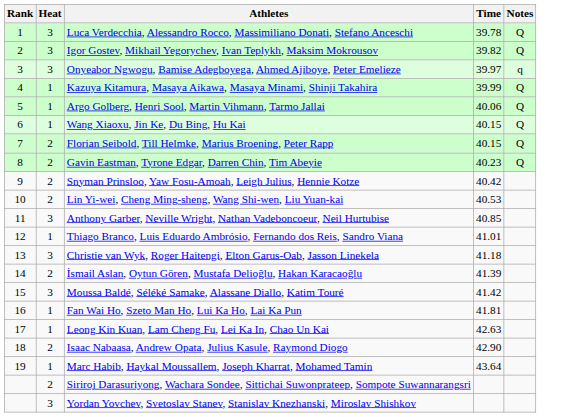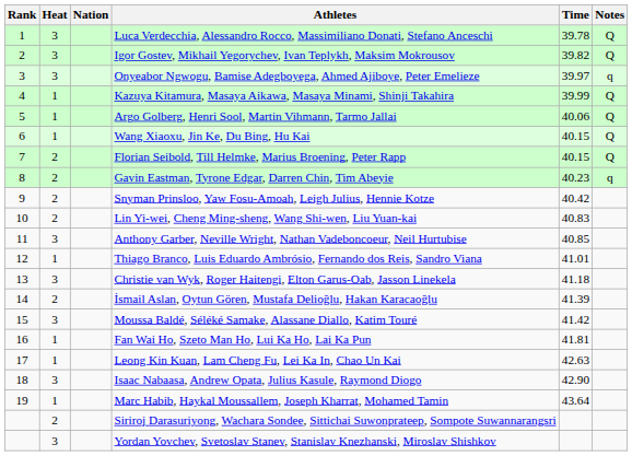 <table class="wikitable sortable" style="text-align:center;font-size:95%">
 <tr>
 <th>Rank</th>
 <th>Heat</th>
+<th>Nation</th>
 <th>Athletes</th>
 <th>Time</th>
 <th>Notes</th>
 </tr>
 <tr bgcolor=ccffcc>
 <td>1</td>
 <td>3</td>
+<td align=left></td>
 <td align=left><a href='#'>Luca Verdecchia</a>, <a href='#'>Alessandro Rocco</a>, <a href='#'>Massimiliano Donati</a>, <a href='#'>Stefano Anceschi</a></td>
 <td>39.78</td>
 <td>Q</td>
 </tr>
 <tr bgcolor=ccffcc>
 <td>2</td>
 <td>3</td>
+<td align=left></td>
 <td align=left><a href='#'>Igor Gostev</a>, <a href='#'>Mikhail Yegorychev</a>, <a href='#'>Ivan Teplykh</a>, <a href='#'>Maksim Mokrousov</a></td>
 <td>39.82</td>
 <td>Q</td>
 </tr>
 <tr bgcolor=ddffdd>
 <td>3</td>
 <td>3</td>
+<td align=left></td>
 <td align=left><a href='#'>Onyeabor Ngwogu</a>, <a href='#'>Bamise Adegboyega</a>, <a href='#'>Ahmed Ajiboye</a>, <a href='#'>Peter Emelieze</a></td>
 <td>39.97</td>
 <td>q</td>
 </tr>
 <tr bgcolor=ccffcc>
 <td>4</td>
 <td>1</td>
+<td align=left></td>
 <td align=left><a href='#'>Kazuya Kitamura</a>, <a href='#'>Masaya Aikawa</a>, <a href='#'>Masaya Minami</a>, <a href='#'>Shinji Takahira</a></td>
 <td>39.99</td>
 <td>Q</td>
 </tr>
 <tr bgcolor=ccffcc>
 <td>5</td>
 <td>1</td>
+<td align=left></td>
 <td align=left><a href='#'>Argo Golberg</a>, <a href='#'>Henri Sool</a>, <a href='#'>Martin Vihmann</a>, <a href='#'>Tarmo Jallai</a></td>
 <td>40.06</td>
 <td>Q</td>
 </tr>
 <tr bgcolor=ddffdd>
 <td>6</td>
 <td>1</td>
+<td align=left></td>
 <td align=left><a href='#'>Wang Xiaoxu</a>, <a href='#'>Jin Ke</a>, <a href='#'>Du Bing</a>, <a href='#'>Hu Kai</a></td>
 <td>40.15</td>
 <td>Q</td>
 </tr>
 <tr bgcolor=ccffcc>
 <td>7</td>
 <td>2</td>
+<td align=left></td>
 <td align=left><a href='#'>Florian Seibold</a>, <a href='#'>Till Helmke</a>, <a href='#'>Marius Broening</a>, <a href='#'>Peter Rapp</a></td>
 <td>40.15</td>
 <td>Q</td>
 </tr>
 <tr bgcolor=ccffcc>
 <td>8</td>
 <td>2</td>
+<td align=left></td>
 <td align=left><a href='#'>Gavin Eastman</a>, <a href='#'>Tyrone Edgar</a>, <a href='#'>Darren Chin</a>, <a href='#'>Tim Abeyie</a></td>
 <td>40.23</td>
-<td>Q</td>
+<td>q</td>
 </tr>
 <tr>
 <td>9</td>
 <td>2</td>
+<td align=left></td>
 <td align=left><a href='#'>Snyman Prinsloo</a>, <a href='#'>Yaw Fosu-Amoah</a>, <a href='#'>Leigh Julius</a>, <a href='#'>Hennie Kotze</a></td>
 <td>40.42</td>
 <td></td>
 </tr>
 <tr>
 <td>10</td>
 <td>2</td>
+<td align=left></td>
 <td align=left><a href='#'>Lin Yi-wei</a>, <a href='#'>Cheng Ming-sheng</a>, <a href='#'>Wang Shi-wen</a>, <a href='#'>Liu Yuan-kai</a></td>
-<td>40.53</td>
+<td>40.83</td>
 <td></td>
 </tr>
 <tr>
 <td>11</td>
 <td>3</td>
+<td align=left></td>
 <td align=left><a href='#'>Anthony Garber</a>, <a href='#'>Neville Wright</a>, <a href='#'>Nathan Vadeboncoeur</a>, <a href='#'>Neil Hurtubise</a></td>
 <td>40.85</td>
 <td></td>
 </tr>
 <tr>
 <td>12</td>
 <td>1</td>
+<td align=left></td>
 <td align=left><a href='#'>Thiago Branco</a>, <a href='#'>Luis Eduardo Ambrósio</a>, <a href='#'>Fernando dos Reis</a>, <a href='#'>Sandro Viana</a></td>
 <td>41.01</td>
 <td></td>
 </tr>
 <tr>
 <td>13</td>
 <td>3</td>
+<td align=left></td>
 <td align=left><a href='#'>Christie van Wyk</a>, <a href='#'>Roger Haitengi</a>, <a href='#'>Elton Garus-Oab</a>, <a href='#'>Jasson Linekela</a></td>
 <td>41.18</td>
 <td></td>
 </tr>
 <tr>
 <td>14</td>
 <td>2</td>
+<td align=left></td>
 <td align=left><a href='#'>İsmail Aslan</a>, <a href='#'>Oytun Gören</a>, <a href='#'>Mustafa Delioğlu</a>, <a href='#'>Hakan Karacaoğlu</a></td>
 <td>41.39</td>
 <td></td>
 </tr>
 <tr>
 <td>15</td>
 <td>3</td>
+<td align=left></td>
 <td align=left><a href='#'>Moussa Baldé</a>, <a href='#'>Séléké Samake</a>, <a href='#'>Alassane Diallo</a>, <a href='#'>Katim Touré</a></td>
 <td>41.42</td>
 <td></td>
 </tr>
 <tr>
 <td>16</td>
 <td>1</td>
+<td align=left></td>
 <td align=left><a href='#'>Fan Wai Ho</a>, <a href='#'>Szeto Man Ho</a>, <a href='#'>Lui Ka Ho</a>, <a href='#'>Lai Ka Pun</a></td>
 <td>41.81</td>
 <td></td>
 </tr>
 <tr>
 <td>17</td>
 <td>1</td>
+<td align=left></td>
 <td align=left><a href='#'>Leong Kin Kuan</a>, <a href='#'>Lam Cheng Fu</a>, <a href='#'>Lei Ka In</a>, <a href='#'>Chao Un Kai</a></td>
 <td>42.63</td>
 <td></td>
 </tr>
 <tr>
 <td>18</td>
-<td>2</td>
+<td>3</td>
+<td align=left></td>
 <td align=left><a href='#'>Isaac Nabaasa</a>, <a href='#'>Andrew Opata</a>, <a href='#'>Julius Kasule</a>, <a href='#'>Raymond Diogo</a></td>
 <td>42.90</td>
 <td></td>
 </tr>
 <tr>
 <td>19</td>
 <td>1</td>
+<td align=left></td>
 <td align=left><a href='#'>Marc Habib</a>, <a href='#'>Haykal Moussallem</a>, <a href='#'>Joseph Kharrat</a>, <a href='#'>Mohamed Tamin</a></td>
 <td>43.64</td>
 <td></td>
 </tr>
 <tr>
 <td></td>
 <td>2</td>
+<td align=left></td>
 <td align=left><a href='#'>Siriroj Darasuriyong</a>, <a href='#'>Wachara Sondee</a>, <a href='#'>Sittichai Suwonprateep</a>, <a href='#'>Sompote Suwannarangsri</a></td>
 <td></td>
 <td></td>
 </tr>
 <tr>
 <td></td>
 <td>3</td>
+<td align=left></td>
 <td align=left><a href='#'>Yordan Yovchev</a>, <a href='#'>Svetoslav Stanev</a>, <a href='#'>Stanislav Knezhanski</a>, <a href='#'>Miroslav Shishkov</a></td>
 <td></td>
 <td></td>
 </tr>
 </table>
